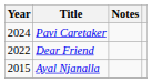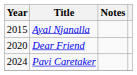 <table class="wikitable sortable">
 <tr>
 <th scope="col">Year</th>
 <th scope="col">Title</th>
 <th scope="col" class="unsortable">Notes</th>
 <th scope="col" class="unsortable"></th>
 </tr>
 <tr>
+<td>2015</td>
+<td><em><a href='#'>Ayal Njanalla</a></em></td>
+<td></td>
+<td></td>
+</tr>
+<tr>
+<td>2020</td>
+<td><em><a href='#'>Dear Friend</a></em></td>
+<td></td>
+<td></td>
+</tr>
+<tr>
 <td>2024</td>
 <td><em><a href='#'>Pavi Caretaker</a></em></td>
 <td></td>
 <td></td>
 </tr>
 <tr>
-<td>2022</td>
-<td><em><a href='#'>Dear Friend</a></em></td>
-<td></td>
-<td></td>
-</tr>
-<tr>
-<td>2015</td>
-<td><em><a href='#'>Ayal Njanalla</a></em></td>
-<td></td>
-<td></td>
-</tr>
-<tr>
 </tr>
 </table>
